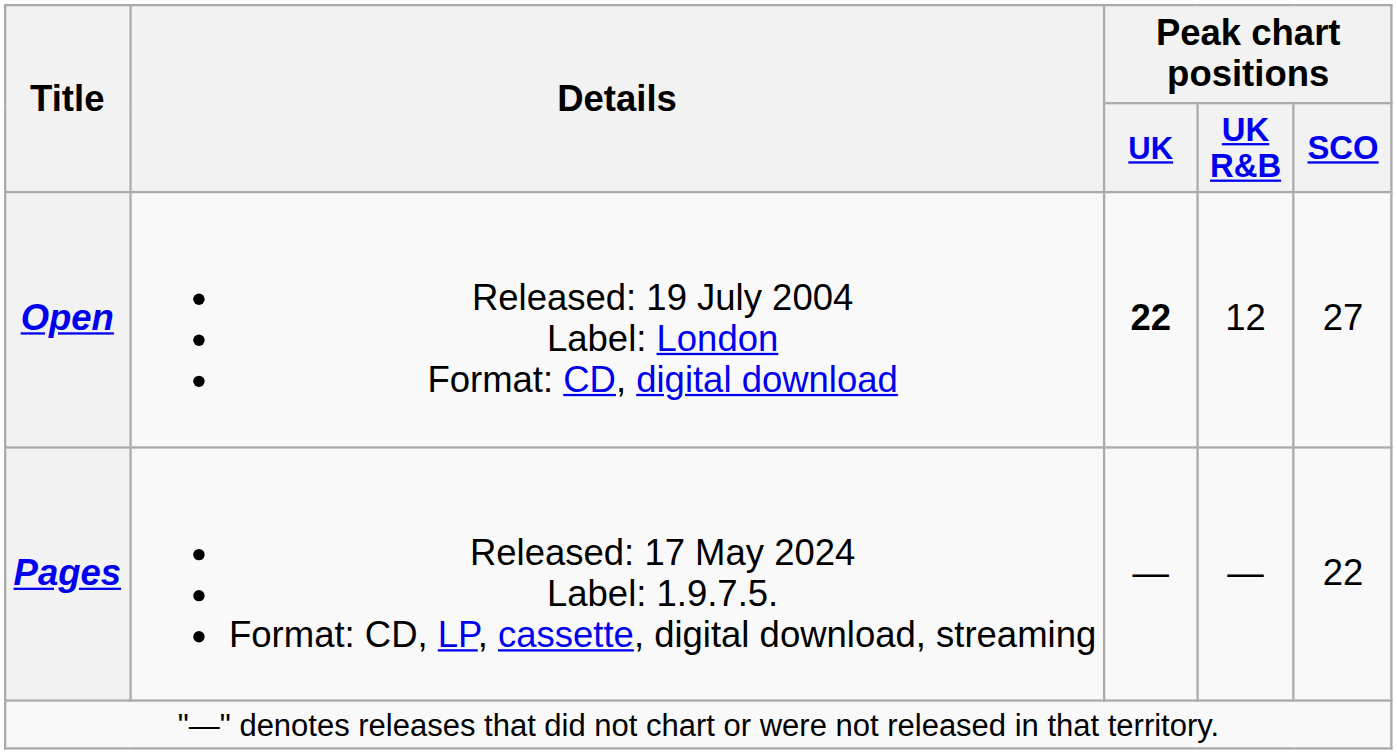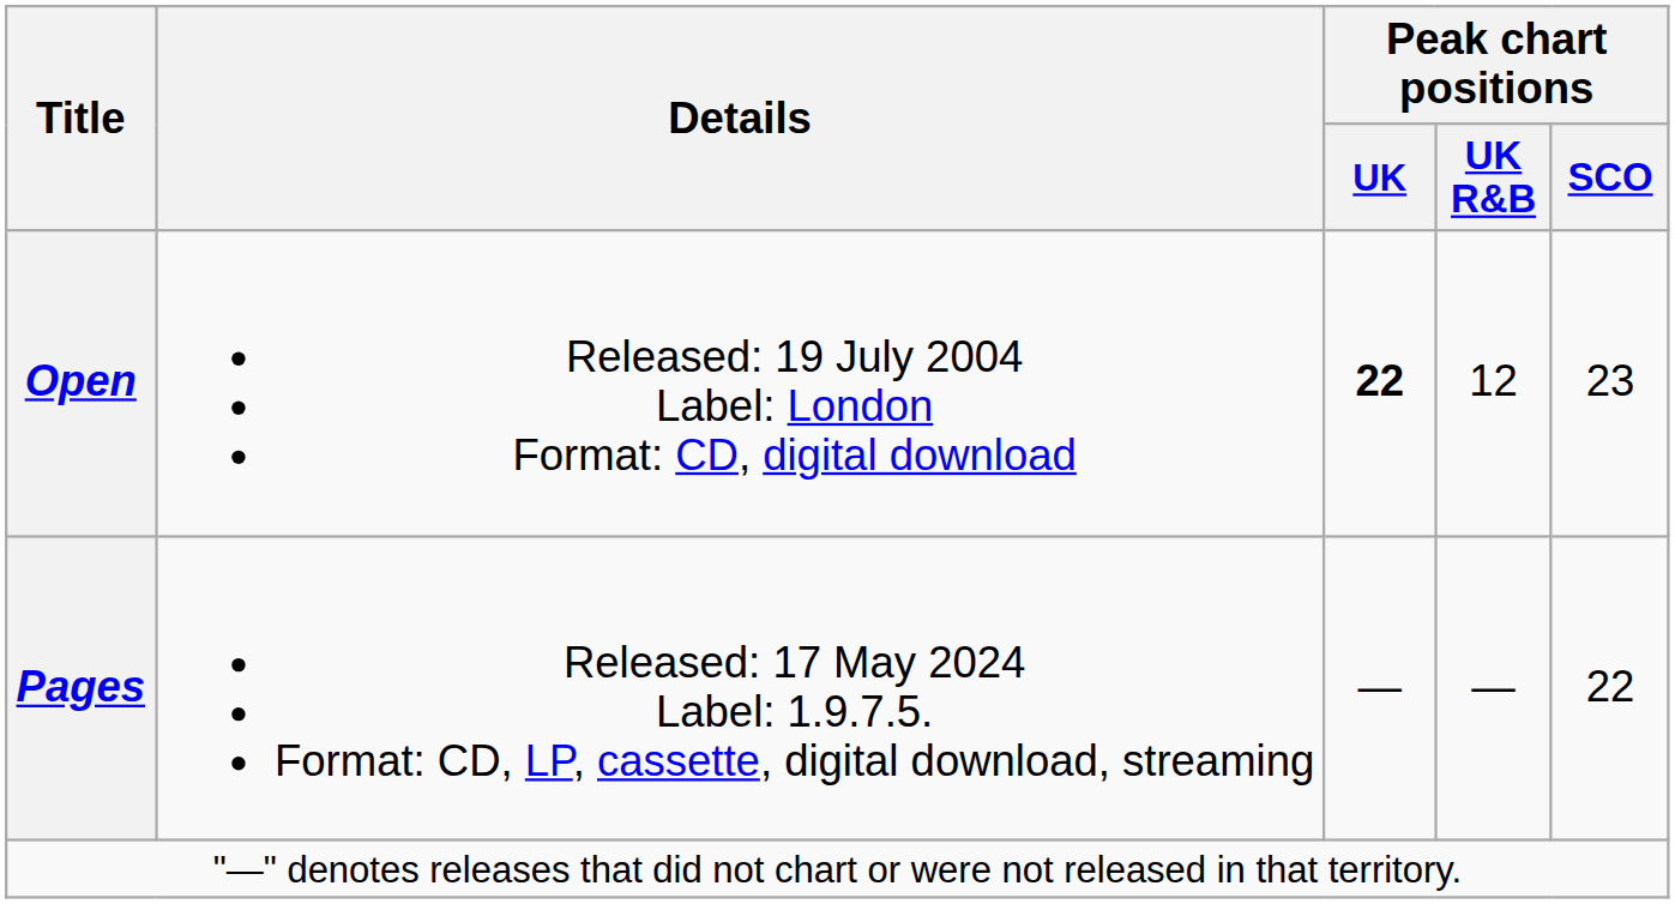 <table class="wikitable plainrowheaders" style="text-align:center;">
 <tr>
 <th scope="col" rowspan="2">Title</th>
 <th scope="col" rowspan="2">Details</th>
 <th scope="col" colspan="3">Peak chart positions</th>
 </tr>
 <tr>
 <th scope="col" style="width:2.5em;font-size:85%;"><a href='#'>UK</a><br></th>
 <th scope="col" style="width:2.5em;font-size:90%;"><a href='#'>UK R&B</a><br></th>
 <th scope="col" style="width:2.5em;font-size:90%;"><a href='#'>SCO</a><br></th>
 </tr>
 <tr>
 <th scope="row"><em><a href='#'>Open</a></em></th>
 <td><br><ul><li>Released: 19 July 2004</li><li>Label: <a href='#'>London</a></li><li>Format: <a href='#'>CD</a>, <a href='#'>digital download</a></li></ul></td>
 <td><strong>22</strong></td>
 <td>12</td>
-<td>27</td>
+<td>23</td>
 </tr>
 <tr>
 <th scope="row"><em><a href='#'>Pages</a></em></th>
 <td><br><ul><li>Released: 17 May 2024</li><li>Label: 1.9.7.5.</li><li>Format: CD, <a href='#'>LP</a>, <a href='#'>cassette</a>, digital download, streaming</li></ul></td>
 <td>—</td>
 <td>—</td>
 <td>22</td>
 </tr>
 <tr>
 <td colspan="5" style="font-size:85%">"—" denotes releases that did not chart or were not released in that territory.</td>
 </tr>
 </table>
